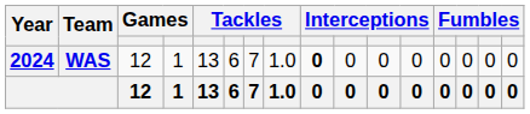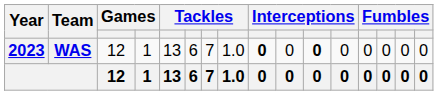 <table class="wikitable" style="text-align:center;">
 <tr>
 <th rowspan="2">Year</th>
 <th rowspan="2">Team</th>
 <th colspan="2">Games</th>
 <th colspan="4"><a href='#'>Tackles</a></th>
 <th colspan="4"><a href='#'>Interceptions</a></th>
 <th colspan="4"><a href='#'>Fumbles</a></th>
 </tr>
 <tr>
 <th></th>
 <th></th>
 <th></th>
 <th></th>
 <th></th>
 <th></th>
 <th></th>
 <th></th>
 <th></th>
 <th></th>
 <th></th>
 <th></th>
 <th></th>
 <th></th>
 </tr>
 <tr>
-<th><a href='#'>2024</a></th>
+<th><a href='#'>2023</a></th>
 <th><a href='#'>WAS</a></th>
 <td>12</td>
 <td>1</td>
 <td>13</td>
 <td>6</td>
 <td>7</td>
 <td>1.0</td>
 <td><strong>0</strong></td>
 <td>0</td>
-<td>0</td>
+<td><strong>0</strong></td>
 <td>0</td>
 <td>0</td>
 <td>0</td>
 <td>0</td>
 <td>0</td>
 </tr>
 <tr>
 <th colspan="2"></th>
 <th>12</th>
 <th>1</th>
 <th>13</th>
 <th>6</th>
 <th>7</th>
 <th>1.0</th>
 <th>0</th>
 <th>0</th>
 <th>0</th>
 <th>0</th>
 <th>0</th>
 <th>0</th>
 <th>0</th>
 <th>0</th>
 </tr>
 </table>
